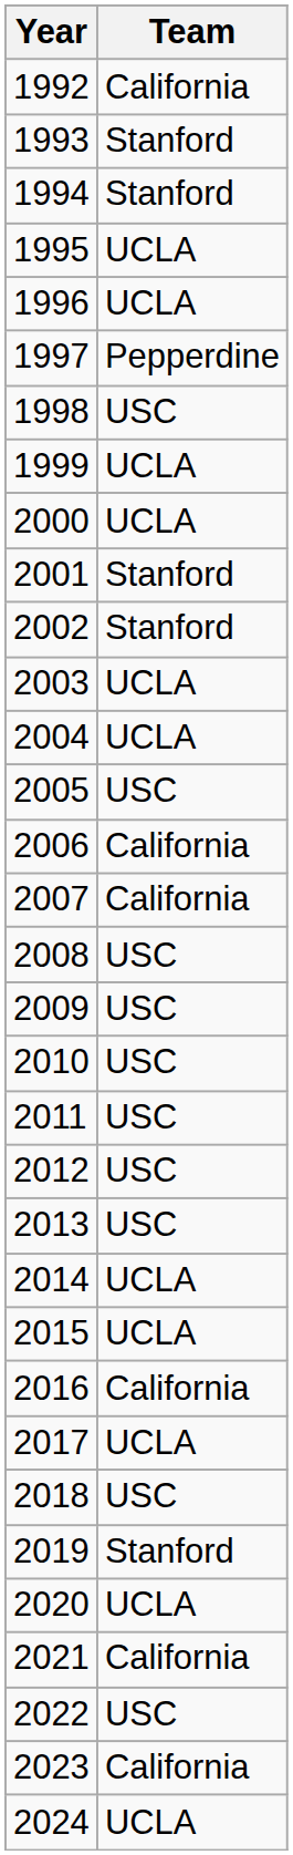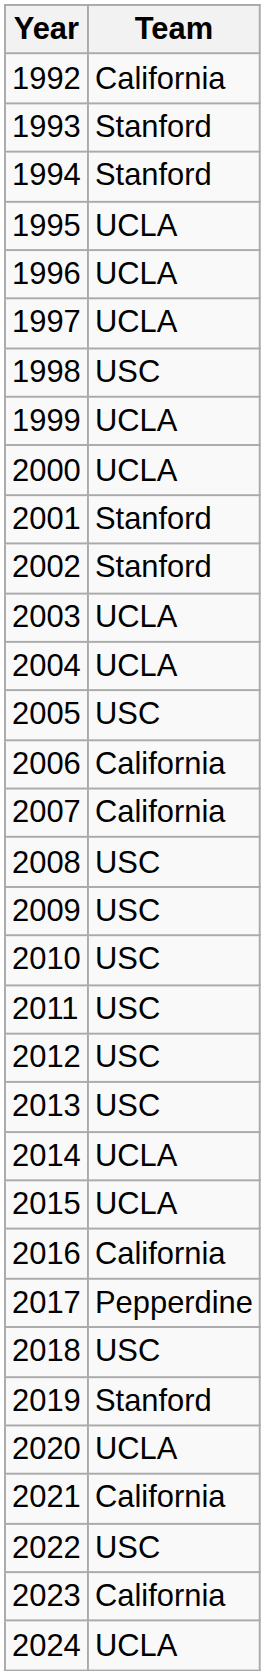 <table class="wikitable">
 <tr>
 <th>Year</th>
 <th>Team</th>
 </tr>
 <tr>
 <td>1992</td>
 <td>California</td>
 </tr>
 <tr>
 <td>1993</td>
 <td>Stanford</td>
 </tr>
 <tr>
 <td>1994</td>
 <td>Stanford</td>
 </tr>
 <tr>
 <td>1995</td>
 <td>UCLA</td>
 </tr>
 <tr>
 <td>1996</td>
 <td>UCLA</td>
 </tr>
 <tr>
 <td>1997</td>
-<td>Pepperdine</td>
+<td>UCLA</td>
 </tr>
 <tr>
 <td>1998</td>
 <td>USC</td>
 </tr>
 <tr>
 <td>1999</td>
 <td>UCLA</td>
 </tr>
 <tr>
 <td>2000</td>
 <td>UCLA</td>
 </tr>
 <tr>
 <td>2001</td>
 <td>Stanford</td>
 </tr>
 <tr>
 <td>2002</td>
 <td>Stanford</td>
 </tr>
 <tr>
 <td>2003</td>
 <td>UCLA</td>
 </tr>
 <tr>
 <td>2004</td>
 <td>UCLA</td>
 </tr>
 <tr>
 <td>2005</td>
 <td>USC</td>
 </tr>
 <tr>
 <td>2006</td>
 <td>California</td>
 </tr>
 <tr>
 <td>2007</td>
 <td>California</td>
 </tr>
 <tr>
 <td>2008</td>
 <td>USC</td>
 </tr>
 <tr>
 <td>2009</td>
 <td>USC</td>
 </tr>
 <tr>
 <td>2010</td>
 <td>USC</td>
 </tr>
 <tr>
 <td>2011</td>
 <td>USC</td>
 </tr>
 <tr>
 <td>2012</td>
 <td>USC</td>
 </tr>
 <tr>
 <td>2013</td>
 <td>USC</td>
 </tr>
 <tr>
 <td>2014</td>
 <td>UCLA</td>
 </tr>
 <tr>
 <td>2015</td>
 <td>UCLA</td>
 </tr>
 <tr>
 <td>2016</td>
 <td>California</td>
 </tr>
 <tr>
 <td>2017</td>
-<td>UCLA</td>
+<td>Pepperdine</td>
 </tr>
 <tr>
 <td>2018</td>
 <td>USC</td>
 </tr>
 <tr>
 <td>2019</td>
 <td>Stanford</td>
 </tr>
 <tr>
 <td>2020</td>
 <td>UCLA</td>
 </tr>
 <tr>
 <td>2021</td>
 <td>California</td>
 </tr>
 <tr>
 <td>2022</td>
 <td>USC</td>
 </tr>
 <tr>
 <td>2023</td>
 <td>California</td>
 </tr>
 <tr>
 <td>2024</td>
 <td>UCLA</td>
 </tr>
 </table>
